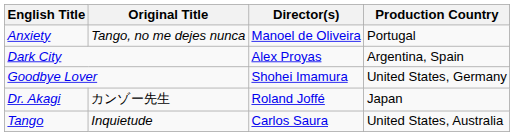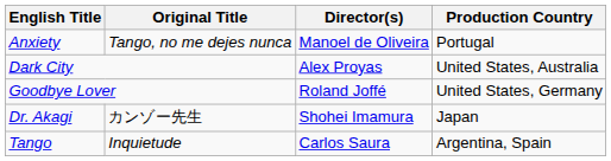 <table class="wikitable">
 <tr>
 <th>English Title</th>
 <th>Original Title</th>
 <th>Director(s)</th>
 <th>Production Country</th>
 </tr>
 <tr>
 <td><em><a href='#'>Anxiety</a></em></td>
 <td><em>Tango, no me dejes nunca</em></td>
 <td><a href='#'>Manoel de Oliveira</a></td>
 <td>Portugal</td>
 </tr>
 <tr>
 <td colspan="2"><em><a href='#'>Dark City</a></em></td>
 <td><a href='#'>Alex Proyas</a></td>
-<td>Argentina, Spain</td>
+<td>United States, Australia</td>
 </tr>
 <tr>
 <td colspan="2"><em><a href='#'>Goodbye Lover</a></em></td>
-<td><a href='#'>Shohei Imamura</a></td>
+<td><a href='#'>Roland Joffé</a></td>
 <td>United States, Germany</td>
 </tr>
 <tr>
 <td><em><a href='#'>Dr. Akagi</a></em></td>
 <td>カンゾー先生</td>
-<td><a href='#'>Roland Joffé</a></td>
+<td><a href='#'>Shohei Imamura</a></td>
 <td>Japan</td>
 </tr>
 <tr>
 <td><em><a href='#'>Tango</a></em></td>
 <td><em>Inquietude</em></td>
 <td><a href='#'>Carlos Saura</a></td>
-<td>United States, Australia</td>
+<td>Argentina, Spain</td>
 </tr>
 </table>
